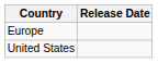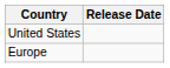 <table class="wikitable">
 <tr>
 <th>Country</th>
 <th>Release Date</th>
 </tr>
 <tr>
+<td>United States</td>
+<td></td>
+</tr>
+<tr>
 <td>Europe</td>
 <td></td>
 </tr>
-<tr>
-<td>United States</td>
-<td></td>
-</tr>
 </table>
